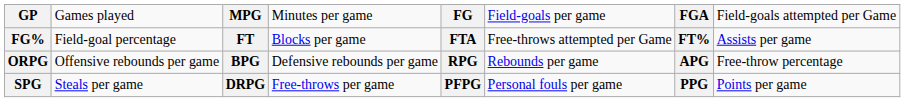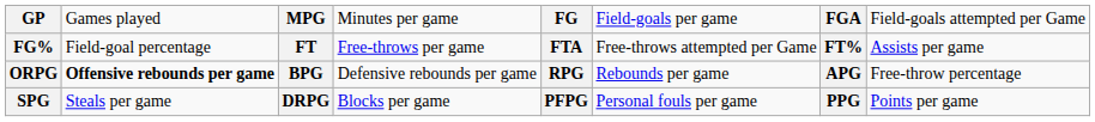 <table class="wikitable" style="font-size:90%;">
 <tr>
 <th>GP</th>
 <td>Games played</td>
 <th>MPG</th>
 <td>Minutes per game</td>
 <th>FG</th>
 <td><a href='#'>Field-goals</a> per game</td>
 <th>FGA</th>
 <td>Field-goals attempted per Game</td>
 </tr>
 <tr>
 <th>FG%</th>
 <td>Field-goal percentage</td>
 <th>FT</th>
-<td><a href='#'>Blocks</a> per game</td>
+<td><a href='#'>Free-throws</a> per game</td>
 <th>FTA</th>
 <td>Free-throws attempted per Game</td>
 <th>FT%</th>
 <td><a href='#'>Assists</a> per game</td>
 </tr>
 <tr>
 <th>ORPG</th>
-<td>Offensive rebounds per game</td>
+<td><strong>Offensive rebounds per game</strong></td>
 <th>BPG</th>
 <td>Defensive rebounds per game</td>
 <th>RPG</th>
 <td><a href='#'>Rebounds</a> per game</td>
 <th>APG</th>
 <td>Free-throw percentage</td>
 </tr>
 <tr>
 <th>SPG</th>
 <td><a href='#'>Steals</a> per game</td>
 <th>DRPG</th>
-<td><a href='#'>Free-throws</a> per game</td>
+<td><a href='#'>Blocks</a> per game</td>
 <th>PFPG</th>
 <td><a href='#'>Personal fouls</a> per game</td>
 <th>PPG</th>
 <td><a href='#'>Points</a> per game</td>
 </tr>
 </table>
